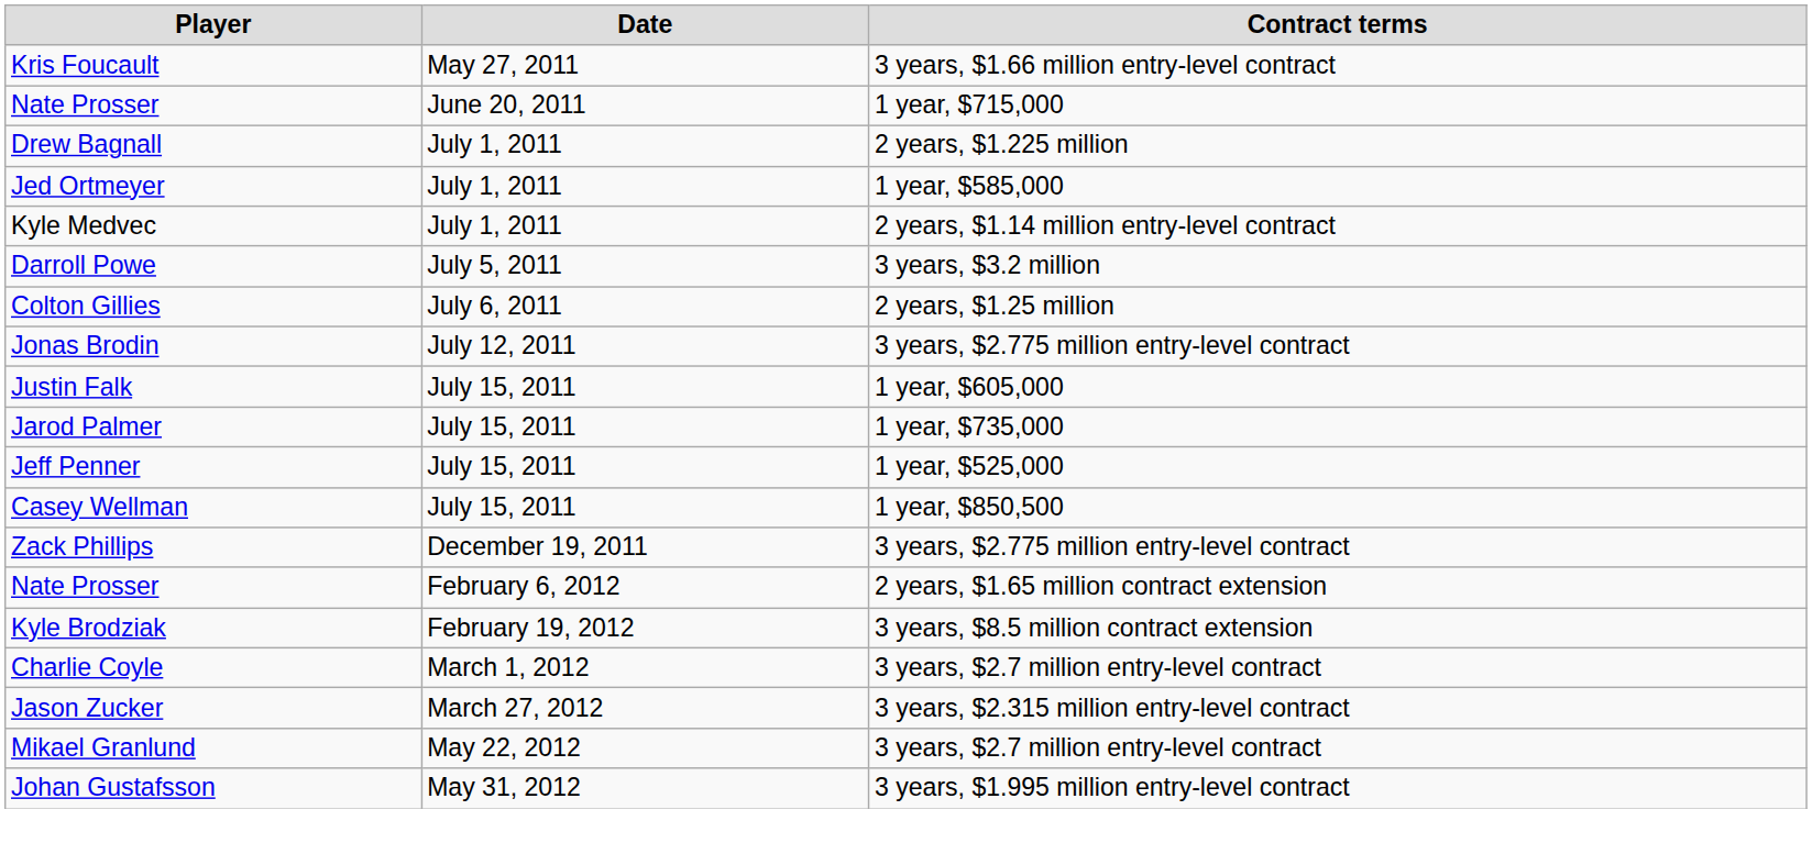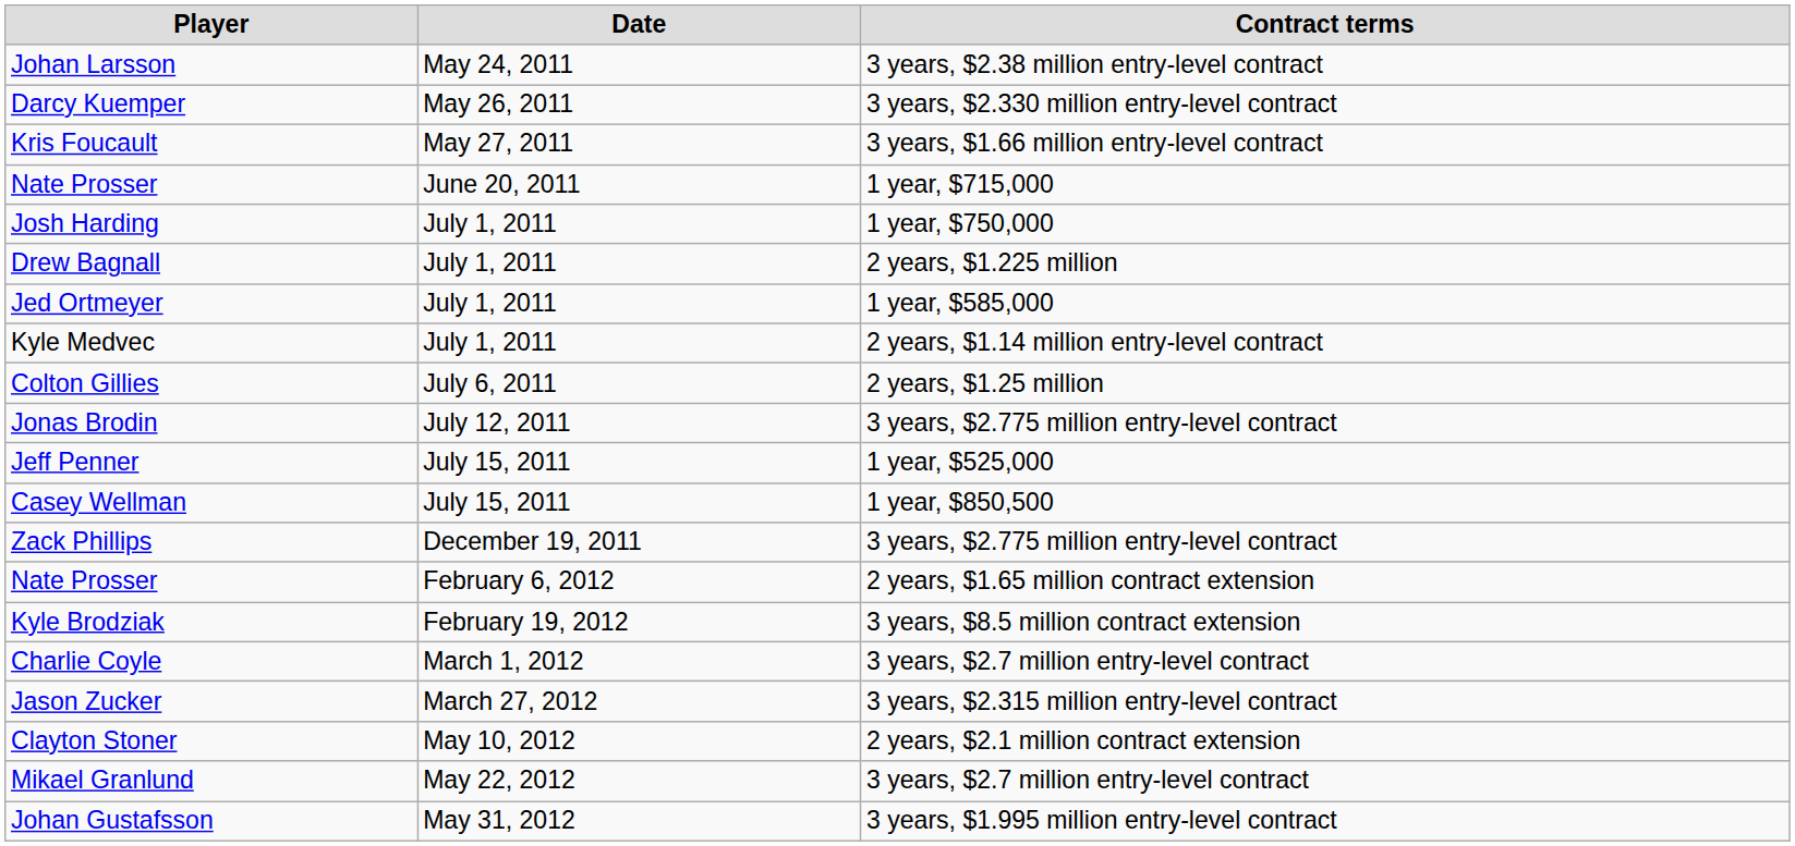 <table class="wikitable" width=90%>
 <tr align="center" bgcolor="#dddddd">
 <td><strong>Player</strong></td>
 <td><strong>Date</strong></td>
 <td><strong>Contract terms</strong></td>
+</tr>
+<tr>
+<td><a href='#'>Johan Larsson</a></td>
+<td>May 24, 2011</td>
+<td>3 years, $2.38 million entry-level contract</td>
+</tr>
+<tr>
+<td><a href='#'>Darcy Kuemper</a></td>
+<td>May 26, 2011</td>
+<td>3 years, $2.330 million entry-level contract</td>
 </tr>
 <tr>
 <td><a href='#'>Kris Foucault</a></td>
 <td>May 27, 2011</td>
 <td>3 years, $1.66 million entry-level contract</td>
 </tr>
 <tr>
 <td><a href='#'>Nate Prosser</a></td>
 <td>June 20, 2011</td>
 <td>1 year, $715,000</td>
+</tr>
+<tr>
+<td><a href='#'>Josh Harding</a></td>
+<td>July 1, 2011</td>
+<td>1 year, $750,000</td>
 </tr>
 <tr>
 <td><a href='#'>Drew Bagnall</a></td>
 <td>July 1, 2011</td>
 <td>2 years, $1.225 million</td>
 </tr>
 <tr>
 <td><a href='#'>Jed Ortmeyer</a></td>
 <td>July 1, 2011</td>
 <td>1 year, $585,000</td>
 </tr>
 <tr>
 <td>Kyle Medvec</td>
 <td>July 1, 2011</td>
 <td>2 years, $1.14 million entry-level contract</td>
 </tr>
 <tr>
-<td><a href='#'>Darroll Powe</a></td>
-<td>July 5, 2011</td>
-<td>3 years, $3.2 million</td>
-</tr>
-<tr>
 <td><a href='#'>Colton Gillies</a></td>
 <td>July 6, 2011</td>
 <td>2 years, $1.25 million</td>
 </tr>
 <tr>
 <td><a href='#'>Jonas Brodin</a></td>
 <td>July 12, 2011</td>
 <td>3 years, $2.775 million entry-level contract</td>
-</tr>
-<tr>
-<td><a href='#'>Justin Falk</a></td>
-<td>July 15, 2011</td>
-<td>1 year, $605,000</td>
-</tr>
-<tr>
-<td><a href='#'>Jarod Palmer</a></td>
-<td>July 15, 2011</td>
-<td>1 year, $735,000</td>
 </tr>
 <tr>
 <td><a href='#'>Jeff Penner</a></td>
 <td>July 15, 2011</td>
 <td>1 year, $525,000</td>
 </tr>
 <tr>
 <td><a href='#'>Casey Wellman</a></td>
 <td>July 15, 2011</td>
 <td>1 year, $850,500</td>
 </tr>
 <tr>
 <td><a href='#'>Zack Phillips</a></td>
 <td>December 19, 2011</td>
 <td>3 years, $2.775 million entry-level contract</td>
 </tr>
 <tr>
 <td><a href='#'>Nate Prosser</a></td>
 <td>February 6, 2012</td>
 <td>2 years, $1.65 million contract extension</td>
 </tr>
 <tr>
 <td><a href='#'>Kyle Brodziak</a></td>
 <td>February 19, 2012</td>
 <td>3 years, $8.5 million contract extension</td>
 </tr>
 <tr>
 <td><a href='#'>Charlie Coyle</a></td>
 <td>March 1, 2012</td>
 <td>3 years, $2.7 million entry-level contract</td>
 </tr>
 <tr>
 <td><a href='#'>Jason Zucker</a></td>
 <td>March 27, 2012</td>
 <td>3 years, $2.315 million entry-level contract</td>
 </tr>
 <tr>
+<td><a href='#'>Clayton Stoner</a></td>
+<td>May 10, 2012</td>
+<td>2 years, $2.1 million contract extension</td>
+</tr>
+<tr>
 <td><a href='#'>Mikael Granlund</a></td>
 <td>May 22, 2012</td>
 <td>3 years, $2.7 million entry-level contract</td>
 </tr>
 <tr>
 <td><a href='#'>Johan Gustafsson</a></td>
 <td>May 31, 2012</td>
 <td>3 years, $1.995 million entry-level contract</td>
 </tr>
 </table>
